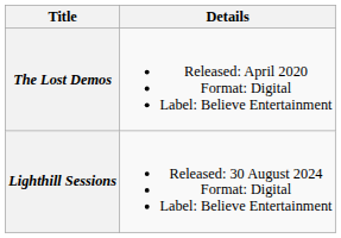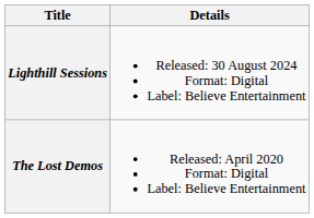 <table class="wikitable plainrowheaders" style="text-align:center;" border="1">
 <tr>
 <th>Title</th>
 <th>Details</th>
 </tr>
 <tr>
+<th scope="row"><em>Lighthill Sessions</em></th>
+<td><br><ul><li>Released: 30 August 2024</li><li>Format: Digital</li><li>Label: Believe Entertainment</li></ul></td>
+</tr>
+<tr>
 <th scope="row"><em>The Lost Demos</em></th>
 <td><br><ul><li>Released: April 2020</li><li>Format: Digital</li><li>Label: Believe Entertainment</li></ul></td>
 </tr>
-<tr>
-<th scope="row"><em>Lighthill Sessions</em></th>
-<td><br><ul><li>Released: 30 August 2024</li><li>Format: Digital</li><li>Label: Believe Entertainment</li></ul></td>
-</tr>
 </table>
